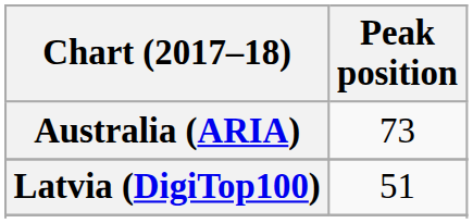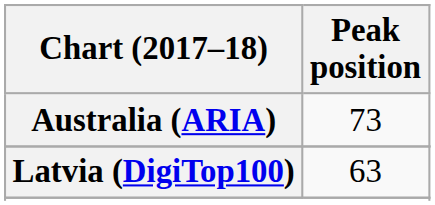 <table class="wikitable sortable plainrowheaders" style="text-align:center">
 <tr>
 <th scope="col">Chart (2017–18)</th>
 <th scope="col">Peak<br>position</th>
 </tr>
 <tr>
 <th scope="row">Australia (<a href='#'>ARIA</a>)</th>
 <td>73</td>
 </tr>
 <tr>
 </tr>
 <tr>
 </tr>
 <tr>
 </tr>
 <tr>
 </tr>
 <tr>
 </tr>
 <tr>
 </tr>
 <tr>
 </tr>
 <tr>
 </tr>
 <tr>
 <th scope="row">Latvia (<a href='#'>DigiTop100</a>)</th>
-<td>51</td>
+<td>63</td>
 </tr>
 <tr>
 </tr>
 <tr>
 </tr>
 <tr>
 </tr>
 <tr>
 </tr>
 <tr>
 </tr>
 <tr>
 </tr>
 <tr>
 </tr>
 <tr>
 </tr>
 <tr>
 </tr>
 <tr>
 </tr>
 <tr>
 </tr>
 <tr>
 </tr>
 </table>
